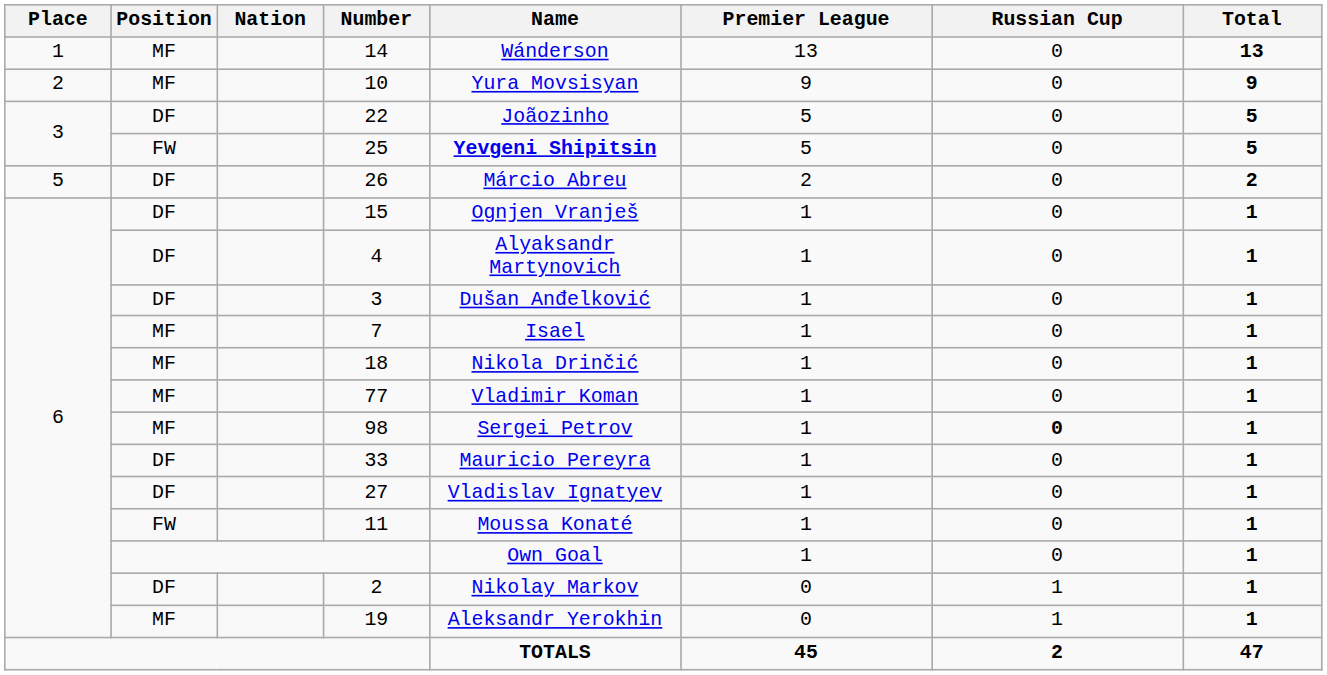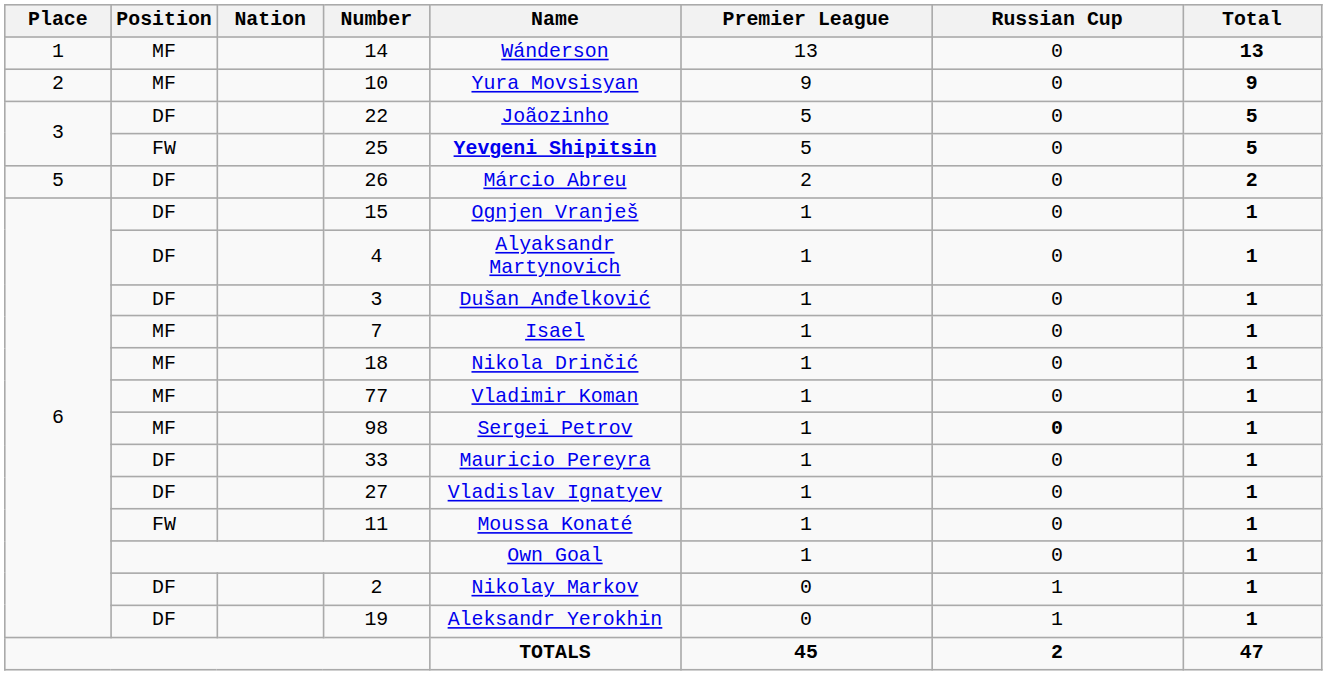 <table class="wikitable" style="font-size: 95%; text-align: center;">
 <tr>
 <th width=60>Place</th>
 <th width=60>Position</th>
 <th width=60>Nation</th>
 <th width=60>Number</th>
 <th width=150>Name</th>
 <th width=150>Premier League</th>
 <th width=150>Russian Cup</th>
 <th width=80>Total</th>
 </tr>
 <tr>
 <td>1</td>
 <td>MF</td>
 <td></td>
 <td>14</td>
 <td><a href='#'>Wánderson</a></td>
 <td>13</td>
 <td>0</td>
 <td><strong>13</strong></td>
 </tr>
 <tr>
 <td>2</td>
 <td>MF</td>
 <td></td>
 <td>10</td>
 <td><a href='#'>Yura Movsisyan</a></td>
 <td>9</td>
 <td>0</td>
 <td><strong>9</strong></td>
 </tr>
 <tr>
 <td rowspan="2">3</td>
 <td>DF</td>
 <td></td>
 <td>22</td>
 <td><a href='#'>Joãozinho</a></td>
 <td>5</td>
 <td>0</td>
 <td><strong>5</strong></td>
 </tr>
 <tr>
 <td>FW</td>
 <td></td>
 <td>25</td>
 <td><strong><a href='#'>Yevgeni Shipitsin</a></strong></td>
 <td>5</td>
 <td>0</td>
 <td><strong>5</strong></td>
 </tr>
 <tr>
 <td>5</td>
 <td>DF</td>
 <td></td>
 <td>26</td>
 <td><a href='#'>Márcio Abreu</a></td>
 <td>2</td>
 <td>0</td>
 <td><strong>2</strong></td>
 </tr>
 <tr>
 <td rowspan="13">6</td>
 <td>DF</td>
 <td></td>
 <td>15</td>
 <td><a href='#'>Ognjen Vranješ</a></td>
 <td>1</td>
 <td>0</td>
 <td><strong>1</strong></td>
 </tr>
 <tr>
 <td>DF</td>
 <td></td>
 <td>4</td>
 <td><a href='#'>Alyaksandr Martynovich</a></td>
 <td>1</td>
 <td>0</td>
 <td><strong>1</strong></td>
 </tr>
 <tr>
 <td>DF</td>
 <td></td>
 <td>3</td>
 <td><a href='#'>Dušan Anđelković</a></td>
 <td>1</td>
 <td>0</td>
 <td><strong>1</strong></td>
 </tr>
 <tr>
 <td>MF</td>
 <td></td>
 <td>7</td>
 <td><a href='#'>Isael</a></td>
 <td>1</td>
 <td>0</td>
 <td><strong>1</strong></td>
 </tr>
 <tr>
 <td>MF</td>
 <td></td>
 <td>18</td>
 <td><a href='#'>Nikola Drinčić</a></td>
 <td>1</td>
 <td>0</td>
 <td><strong>1</strong></td>
 </tr>
 <tr>
 <td>MF</td>
 <td></td>
 <td>77</td>
 <td><a href='#'>Vladimir Koman</a></td>
 <td>1</td>
 <td>0</td>
 <td><strong>1</strong></td>
 </tr>
 <tr>
 <td>MF</td>
 <td></td>
 <td>98</td>
 <td><a href='#'>Sergei Petrov</a></td>
 <td>1</td>
 <td><strong>0</strong></td>
 <td><strong>1</strong></td>
 </tr>
 <tr>
 <td>DF</td>
 <td></td>
 <td>33</td>
 <td><a href='#'>Mauricio Pereyra</a></td>
 <td>1</td>
 <td>0</td>
 <td><strong>1</strong></td>
 </tr>
 <tr>
 <td>DF</td>
 <td></td>
 <td>27</td>
 <td><a href='#'>Vladislav Ignatyev</a></td>
 <td>1</td>
 <td>0</td>
 <td><strong>1</strong></td>
 </tr>
 <tr>
 <td>FW</td>
 <td></td>
 <td>11</td>
 <td><a href='#'>Moussa Konaté</a></td>
 <td>1</td>
 <td>0</td>
 <td><strong>1</strong></td>
 </tr>
 <tr>
 <td colspan="3"></td>
 <td><a href='#'>Own Goal</a></td>
 <td>1</td>
 <td>0</td>
 <td><strong>1</strong></td>
 </tr>
 <tr>
 <td>DF</td>
 <td></td>
 <td>2</td>
 <td><a href='#'>Nikolay Markov</a></td>
 <td>0</td>
 <td>1</td>
 <td><strong>1</strong></td>
 </tr>
 <tr>
-<td>MF</td>
+<td>DF</td>
 <td></td>
 <td>19</td>
 <td><a href='#'>Aleksandr Yerokhin</a></td>
 <td>0</td>
 <td>1</td>
 <td><strong>1</strong></td>
 </tr>
 <tr>
 <td colspan="4"></td>
 <td><strong>TOTALS</strong></td>
 <td><strong>45</strong></td>
 <td><strong>2</strong></td>
 <td><strong>47</strong></td>
 </tr>
 </table>
